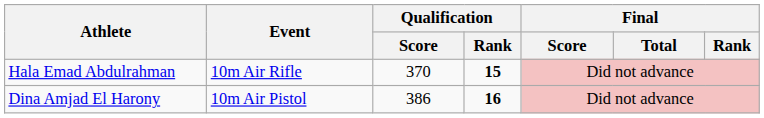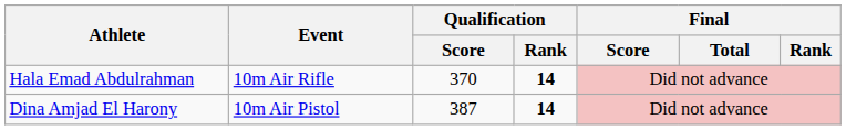 <table class="wikitable" width="75%" style="text-align:center; font-size:90%">
 <tr>
 <th rowspan="2" width="22%">Athlete</th>
 <th rowspan="2" width="18%">Event</th>
 <th colspan="2">Qualification</th>
 <th colspan="3">Final</th>
 </tr>
 <tr>
 <th width="10%">Score</th>
 <th width="5%">Rank</th>
 <th width="10%">Score</th>
 <th width="10%">Total</th>
 <th width="5%">Rank</th>
 </tr>
 <tr>
 <td align="left"><a href='#'>Hala Emad Abdulrahman</a></td>
 <td align="left"><a href='#'>10m Air Rifle</a></td>
 <td>370</td>
-<td><strong>15</strong></td>
+<td><strong>14</strong></td>
 <td bgcolor="f4c2c2" colspan=3 align=center>Did not advance</td>
 </tr>
 <tr>
 <td align="left"><a href='#'>Dina Amjad El Harony</a></td>
 <td align="left"><a href='#'>10m Air Pistol</a></td>
-<td>386</td>
-<td><strong>16</strong></td>
+<td>387</td>
+<td><strong>14</strong></td>
 <td bgcolor="f4c2c2" colspan=3 align=center>Did not advance</td>
 </tr>
 </table>
